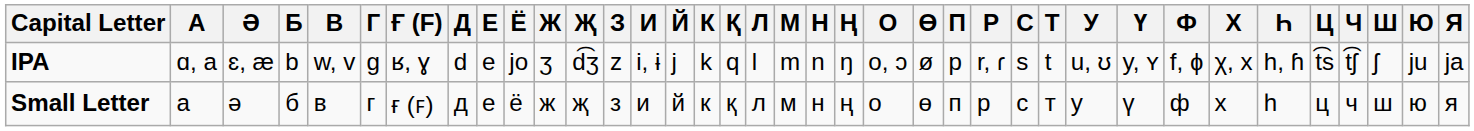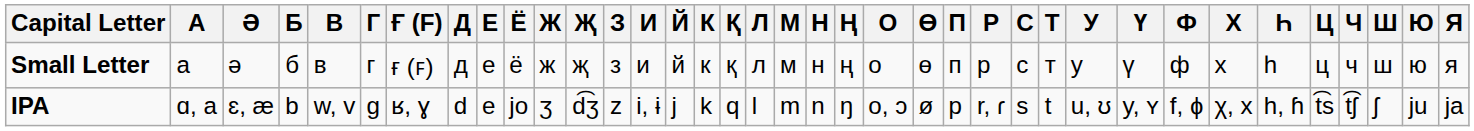 <table class="wikitable" style="margin:1em auto;">
 <tr>
 <th>Capital Letter</th>
 <th>А</th>
 <th>Ә</th>
 <th>Б</th>
 <th>В</th>
 <th>Г</th>
 <th>Ғ (F)</th>
 <th>Д</th>
 <th>Е</th>
 <th>Ё</th>
 <th>Ж</th>
 <th>Җ</th>
 <th>З</th>
 <th>И</th>
 <th>Й</th>
 <th>К</th>
 <th>Қ</th>
 <th>Л</th>
 <th>М</th>
 <th>Н</th>
 <th>Ң</th>
 <th>О</th>
 <th>Ө</th>
 <th>П</th>
 <th>Р</th>
 <th>С</th>
 <th>Т</th>
 <th>У</th>
 <th>Ү</th>
 <th>Ф</th>
 <th>Х</th>
 <th>Һ</th>
 <th>Ц</th>
 <th>Ч</th>
 <th>Ш</th>
 <th>Ю</th>
 <th>Я</th>
 </tr>
 <tr>
+<td><strong>Small Letter</strong></td>
+<td>a</td>
+<td>ə</td>
+<td>б</td>
+<td>в</td>
+<td>г</td>
+<td>ғ (ꜰ)</td>
+<td>д</td>
+<td>е</td>
+<td>ё</td>
+<td>ж</td>
+<td>җ</td>
+<td>з</td>
+<td>и</td>
+<td>й</td>
+<td>к</td>
+<td>қ</td>
+<td>л</td>
+<td>м</td>
+<td>н</td>
+<td>ң</td>
+<td>о</td>
+<td>ө</td>
+<td>п</td>
+<td>р</td>
+<td>с</td>
+<td>т</td>
+<td>у</td>
+<td>ү</td>
+<td>ф</td>
+<td>х</td>
+<td>һ</td>
+<td>ц</td>
+<td>ч</td>
+<td>ш</td>
+<td>ю</td>
+<td>я</td>
+</tr>
+<tr>
 <td><strong>IPA</strong></td>
 <td>ɑ, a</td>
 <td>ɛ, æ</td>
 <td>b</td>
 <td>w, v</td>
 <td>g</td>
 <td>ʁ, ɣ</td>
 <td>d</td>
 <td>e</td>
 <td>jo</td>
 <td>ʒ</td>
 <td>d͡ʒ</td>
 <td>z</td>
 <td>i, ɨ</td>
 <td>j</td>
 <td>k</td>
 <td>q</td>
 <td>l</td>
 <td>m</td>
 <td>n</td>
 <td>ŋ</td>
 <td>o, ɔ</td>
 <td>ø</td>
 <td>p</td>
 <td>r, ɾ</td>
 <td>s</td>
 <td>t</td>
 <td>u, ʊ</td>
 <td>y, ʏ</td>
 <td>f, ɸ</td>
 <td>χ, x</td>
 <td>h, ɦ</td>
 <td>t͡s</td>
 <td>t͡ʃ</td>
 <td>ʃ</td>
 <td>ju</td>
 <td>ja</td>
 </tr>
-<tr>
-<td><strong>Small Letter</strong></td>
-<td>a</td>
-<td>ə</td>
-<td>б</td>
-<td>в</td>
-<td>г</td>
-<td>ғ (ꜰ)</td>
-<td>д</td>
-<td>е</td>
-<td>ё</td>
-<td>ж</td>
-<td>җ</td>
-<td>з</td>
-<td>и</td>
-<td>й</td>
-<td>к</td>
-<td>қ</td>
-<td>л</td>
-<td>м</td>
-<td>н</td>
-<td>ң</td>
-<td>о</td>
-<td>ө</td>
-<td>п</td>
-<td>р</td>
-<td>с</td>
-<td>т</td>
-<td>у</td>
-<td>ү</td>
-<td>ф</td>
-<td>х</td>
-<td>һ</td>
-<td>ц</td>
-<td>ч</td>
-<td>ш</td>
-<td>ю</td>
-<td>я</td>
-</tr>
 </table>
